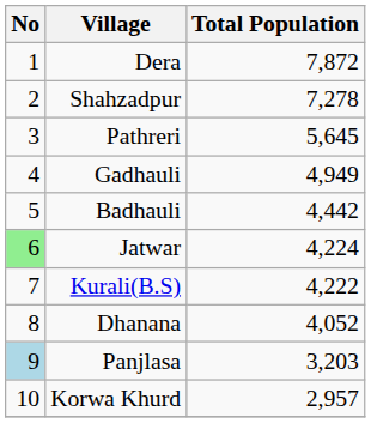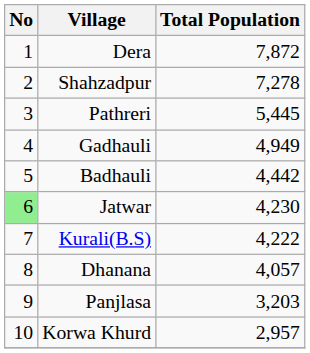 <table class="wikitable sortable">
 <tr>
 <th>No</th>
 <th>Village</th>
 <th>Total Population</th>
 </tr>
 <tr style="text-align:right;">
 <td>1</td>
 <td>Dera</td>
 <td>7,872</td>
 </tr>
 <tr style="text-align:right;">
 <td>2</td>
 <td>Shahzadpur</td>
 <td>7,278</td>
 </tr>
 <tr style="text-align:right;">
 <td>3</td>
 <td>Pathreri</td>
-<td>5,645</td>
+<td>5,445</td>
 </tr>
 <tr style="text-align:right;">
 <td>4</td>
 <td>Gadhauli</td>
 <td>4,949</td>
 </tr>
 <tr style="text-align:right;">
 <td>5</td>
 <td>Badhauli</td>
 <td>4,442</td>
 </tr>
 <tr style="text-align:right;">
 <td style="background: lightgreen;">6</td>
 <td>Jatwar</td>
-<td>4,224</td>
+<td>4,230</td>
 </tr>
 <tr style="text-align:right;">
 <td>7</td>
 <td><a href='#'>Kurali(B.S)</a></td>
 <td>4,222</td>
 </tr>
 <tr style="text-align:right;">
 <td>8</td>
 <td>Dhanana</td>
-<td>4,052</td>
+<td>4,057</td>
 </tr>
 <tr style="text-align:right;">
-<td style="background: lightblue;">9</td>
+<td>9</td>
 <td>Panjlasa</td>
 <td>3,203</td>
 </tr>
 <tr style="text-align:right;">
 <td>10</td>
 <td>Korwa Khurd</td>
 <td>2,957</td>
 </tr>
 <tr>
 </tr>
 </table>
